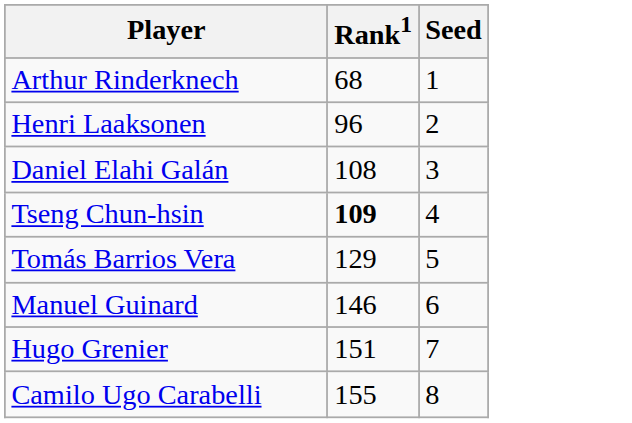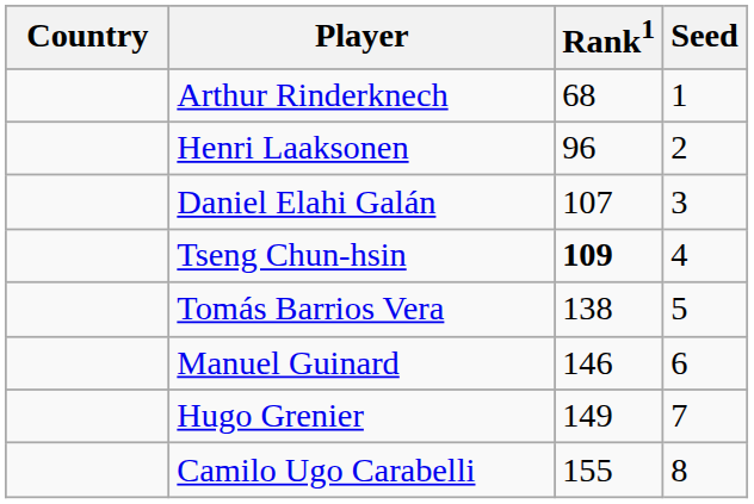 <table class="sortable wikitable">
 <tr>
+<th width="70">Country</th>
 <th width="175">Player</th>
 <th>Rank<sup>1</sup></th>
 <th>Seed</th>
 </tr>
 <tr>
+<td></td>
 <td><a href='#'>Arthur Rinderknech</a></td>
 <td>68</td>
 <td>1</td>
 </tr>
 <tr>
+<td></td>
 <td><a href='#'>Henri Laaksonen</a></td>
 <td>96</td>
 <td>2</td>
 </tr>
 <tr>
+<td></td>
 <td><a href='#'>Daniel Elahi Galán</a></td>
-<td>108</td>
+<td>107</td>
 <td>3</td>
 </tr>
 <tr>
+<td></td>
 <td><a href='#'>Tseng Chun-hsin</a></td>
 <td><strong>109</strong></td>
 <td>4</td>
 </tr>
 <tr>
+<td></td>
 <td><a href='#'>Tomás Barrios Vera</a></td>
-<td>129</td>
+<td>138</td>
 <td>5</td>
 </tr>
 <tr>
+<td></td>
 <td><a href='#'>Manuel Guinard</a></td>
 <td>146</td>
 <td>6</td>
 </tr>
 <tr>
+<td></td>
 <td><a href='#'>Hugo Grenier</a></td>
-<td>151</td>
+<td>149</td>
 <td>7</td>
 </tr>
 <tr>
+<td></td>
 <td><a href='#'>Camilo Ugo Carabelli</a></td>
 <td>155</td>
 <td>8</td>
 </tr>
 </table>
